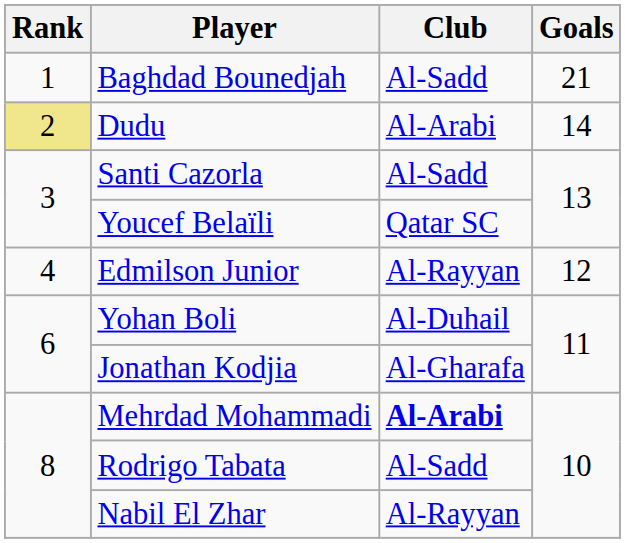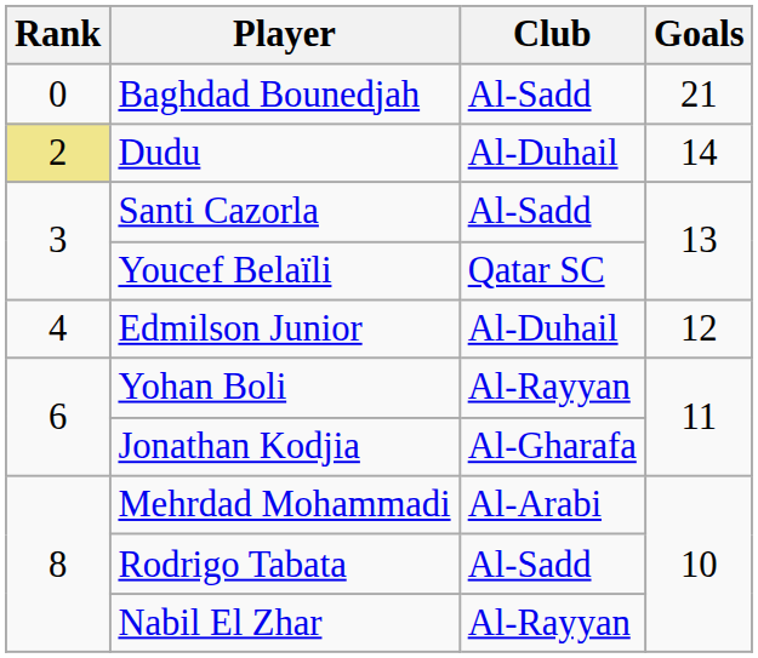 <table class="wikitable" style="text-align:center;">
 <tr>
 <th>Rank</th>
 <th>Player</th>
 <th>Club</th>
 <th>Goals</th>
 </tr>
 <tr>
-<td>1</td>
+<td>0</td>
 <td align="left"> <a href='#'>Baghdad Bounedjah</a></td>
 <td align="left"><a href='#'>Al-Sadd</a></td>
 <td>21</td>
 </tr>
 <tr>
 <td style="background: khaki;">2</td>
 <td align="left"> <a href='#'>Dudu</a></td>
-<td align="left"><a href='#'>Al-Arabi</a></td>
+<td align="left"><a href='#'>Al-Duhail</a></td>
 <td>14</td>
 </tr>
 <tr>
 <td rowspan="2">3</td>
 <td align="left"> <a href='#'>Santi Cazorla</a></td>
 <td align="left"><a href='#'>Al-Sadd</a></td>
 <td rowspan="2">13</td>
 </tr>
 <tr>
 <td align="left"> <a href='#'>Youcef Belaïli</a></td>
 <td align="left"><a href='#'>Qatar SC</a></td>
 </tr>
 <tr>
 <td>4</td>
 <td align="left"> <a href='#'>Edmilson Junior</a></td>
-<td align="left"><a href='#'>Al-Rayyan</a></td>
+<td align="left"><a href='#'>Al-Duhail</a></td>
 <td>12</td>
 </tr>
 <tr>
 <td rowspan="2">6</td>
 <td align="left"> <a href='#'>Yohan Boli</a></td>
-<td align="left"><a href='#'>Al-Duhail</a></td>
+<td align="left"><a href='#'>Al-Rayyan</a></td>
 <td rowspan="2">11</td>
 </tr>
 <tr>
 <td align="left"> <a href='#'>Jonathan Kodjia</a></td>
 <td align="left"><a href='#'>Al-Gharafa</a></td>
 </tr>
 <tr>
 <td rowspan="3">8</td>
 <td align="left"> <a href='#'>Mehrdad Mohammadi</a></td>
-<td align="left"><strong><a href='#'>Al-Arabi</a></strong></td>
+<td align="left"><a href='#'>Al-Arabi</a></td>
 <td rowspan="3">10</td>
 </tr>
 <tr>
 <td align="left"> <a href='#'>Rodrigo Tabata</a></td>
 <td align="left"><a href='#'>Al-Sadd</a></td>
 </tr>
 <tr>
 <td align="left"> <a href='#'>Nabil El Zhar</a></td>
 <td align="left"><a href='#'>Al-Rayyan</a></td>
 </tr>
 </table>
